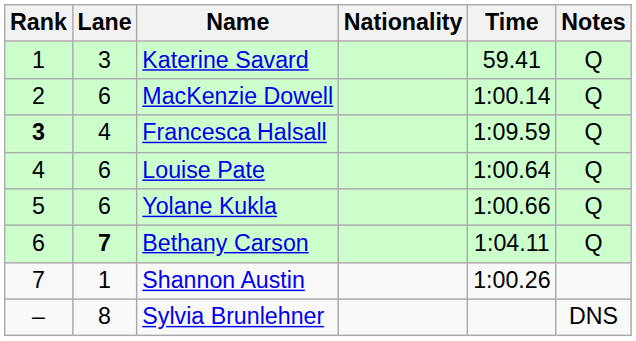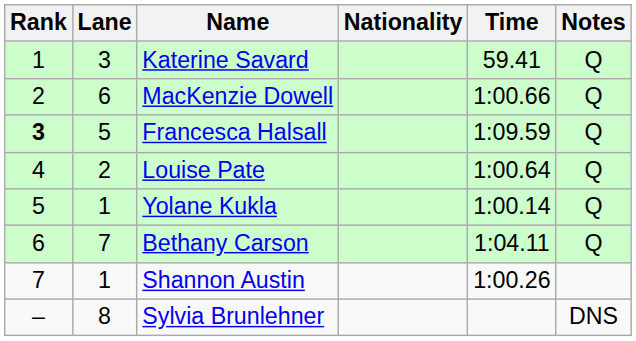 <table class="wikitable sortable" style="text-align:center">
 <tr>
 <th>Rank</th>
 <th>Lane</th>
 <th>Name</th>
 <th>Nationality</th>
 <th>Time</th>
 <th>Notes</th>
 </tr>
 <tr bgcolor=ccffcc>
 <td>1</td>
 <td>3</td>
 <td align=left><a href='#'>Katerine Savard</a></td>
 <td align=left></td>
 <td>59.41</td>
 <td>Q</td>
 </tr>
 <tr bgcolor=ccffcc>
 <td>2</td>
 <td>6</td>
 <td align=left><a href='#'>MacKenzie Dowell</a></td>
 <td align=left></td>
-<td>1:00.14</td>
+<td>1:00.66</td>
 <td>Q</td>
 </tr>
 <tr bgcolor=ccffcc>
 <td><strong>3</strong></td>
-<td>4</td>
+<td>5</td>
 <td align=left><a href='#'>Francesca Halsall</a></td>
 <td align=left></td>
 <td>1:09.59</td>
 <td>Q</td>
 </tr>
 <tr bgcolor=ccffcc>
 <td>4</td>
-<td>6</td>
+<td>2</td>
 <td align=left><a href='#'>Louise Pate</a></td>
 <td align=left></td>
 <td>1:00.64</td>
 <td>Q</td>
 </tr>
 <tr bgcolor=ccffcc>
 <td>5</td>
-<td>6</td>
+<td>1</td>
 <td align=left><a href='#'>Yolane Kukla</a></td>
 <td align=left></td>
-<td>1:00.66</td>
+<td>1:00.14</td>
 <td>Q</td>
 </tr>
 <tr bgcolor=ccffcc>
 <td>6</td>
-<td><strong>7</strong></td>
+<td>7</td>
 <td align=left><a href='#'>Bethany Carson</a></td>
 <td align=left></td>
 <td>1:04.11</td>
 <td>Q</td>
 </tr>
 <tr>
 <td>7</td>
 <td>1</td>
 <td align=left><a href='#'>Shannon Austin</a></td>
 <td align=left></td>
 <td>1:00.26</td>
 <td></td>
 </tr>
 <tr>
 <td>–</td>
 <td>8</td>
 <td align=left><a href='#'>Sylvia Brunlehner</a></td>
 <td align=left></td>
 <td></td>
 <td>DNS</td>
 </tr>
 </table>
